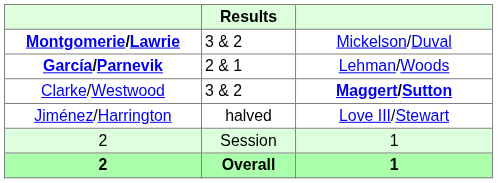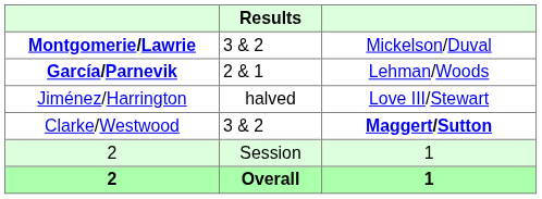 <table border="1" cellpadding="3" style="border-collapse:collapse; text-align:center;">
 <tr style="background:#dfd;">
 <th style="width:12em;"></th>
 <th style="width:5.5em;">Results</th>
 <th style="width:12em;"></th>
 </tr>
 <tr>
 <td><strong><a href='#'>Montgomerie</a>/<a href='#'>Lawrie</a></strong></td>
 <td align=left> 3 & 2</td>
 <td><a href='#'>Mickelson</a>/<a href='#'>Duval</a></td>
 </tr>
 <tr>
 <td><strong><a href='#'>García</a>/<a href='#'>Parnevik</a></strong></td>
 <td align=left> 2 & 1</td>
 <td><a href='#'>Lehman</a>/<a href='#'>Woods</a></td>
 </tr>
 <tr>
+<td><a href='#'>Jiménez</a>/<a href='#'>Harrington</a></td>
+<td>halved</td>
+<td><a href='#'>Love III</a>/<a href='#'>Stewart</a></td>
+</tr>
+<tr>
 <td><a href='#'>Clarke</a>/<a href='#'>Westwood</a></td>
 <td align=left> 3 & 2</td>
 <td><strong><a href='#'>Maggert</a>/<a href='#'>Sutton</a></strong></td>
-</tr>
-<tr>
-<td><a href='#'>Jiménez</a>/<a href='#'>Harrington</a></td>
-<td>halved</td>
-<td><a href='#'>Love III</a>/<a href='#'>Stewart</a></td>
 </tr>
 <tr style="background:#dfd;">
 <td>2</td>
 <td>Session</td>
 <td>1</td>
 </tr>
 <tr style="background:#afa;">
 <th>2</th>
 <th>Overall</th>
 <th>1</th>
 </tr>
 </table>
